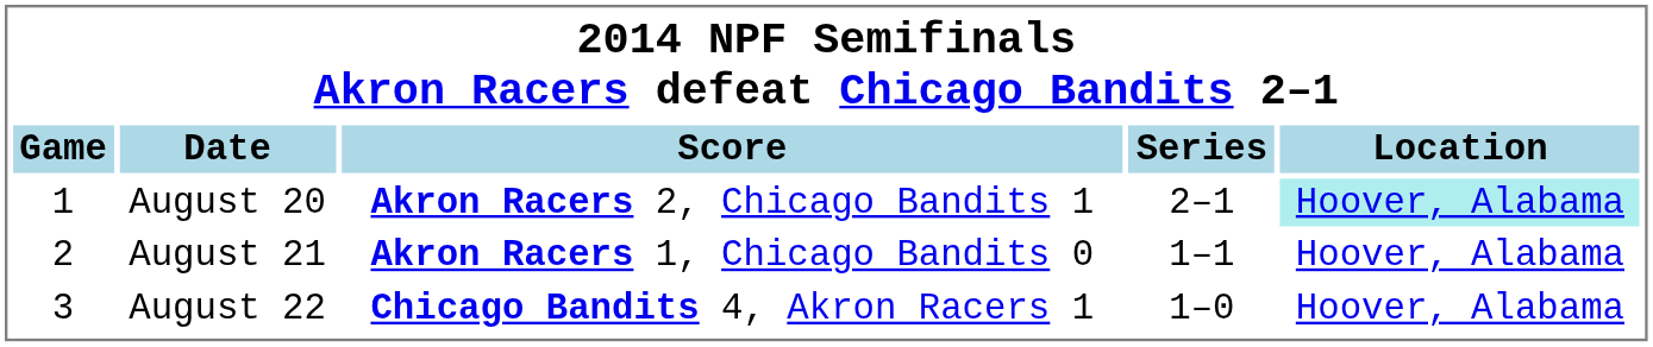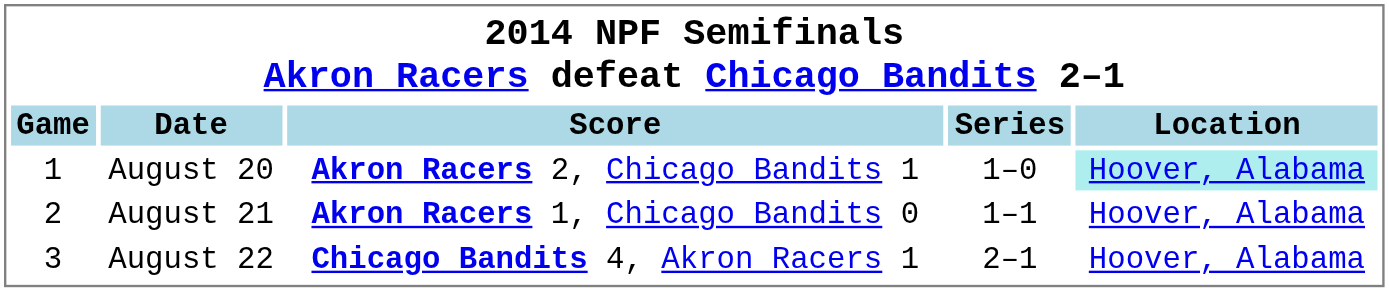 <table cellpadding="1"  style="min-width:45em;text-align:center;font-size:100%; border:1px solid gray;">
 <tr style="font-size:larger;">
 <th colspan=8>2014 NPF Semifinals<br><strong><a href='#'>Akron Racers</a></strong> defeat <a href='#'>Chicago Bandits</a> 2–1</th>
 </tr>
 <tr style="background:lightblue;">
 <th>Game</th>
 <th>Date</th>
 <th>Score</th>
 <th>Series<br></th>
 <th>Location</th>
 </tr>
 <tr>
 <td>1</td>
 <td>August 20</td>
 <td><strong><a href='#'>Akron Racers</a></strong> 2, <a href='#'>Chicago Bandits</a> 1</td>
-<td>2–1</td>
+<td>1–0</td>
 <td style="background: paleturquoise;"><a href='#'>Hoover, Alabama</a></td>
 </tr>
 <tr>
 <td>2</td>
 <td>August 21</td>
 <td><strong><a href='#'>Akron Racers</a></strong> 1, <a href='#'>Chicago Bandits</a> 0</td>
 <td>1–1</td>
 <td><a href='#'>Hoover, Alabama</a></td>
 </tr>
 <tr>
 <td>3</td>
 <td>August 22</td>
 <td><strong><a href='#'>Chicago Bandits</a></strong> 4, <a href='#'>Akron Racers</a> 1</td>
-<td>1–0</td>
+<td>2–1</td>
 <td><a href='#'>Hoover, Alabama</a></td>
 </tr>
 </table>
